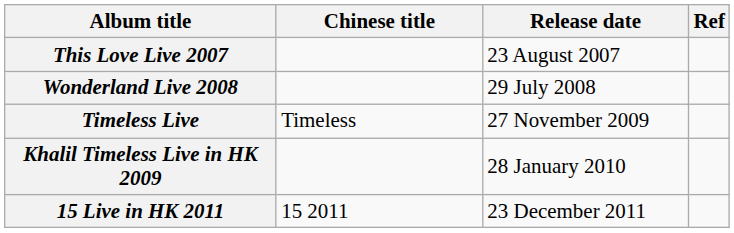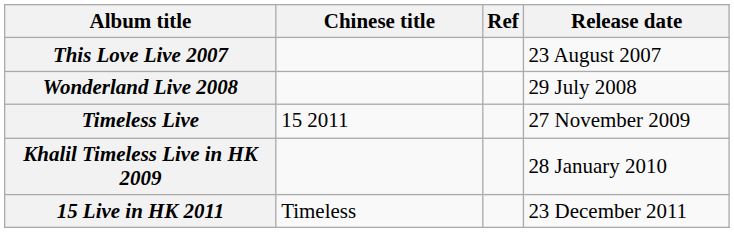 <table class="wikitable">
 <tr>
 <th align="left" width="200px">Album title</th>
 <th align="left" width="150px">Chinese title</th>
+<th>Ref</th>
 <th align="left" width="150px">Release date</th>
-<th>Ref</th>
 </tr>
 <tr>
 <th><em>This Love Live 2007</em></th>
 <td></td>
+<td></td>
 <td>23 August 2007</td>
-<td></td>
 </tr>
 <tr>
 <th><em>Wonderland Live 2008</em></th>
 <td></td>
+<td></td>
 <td>29 July 2008</td>
-<td></td>
 </tr>
 <tr>
 <th><em>Timeless Live</em></th>
-<td>Timeless </td>
+<td>15 2011</td>
+<td></td>
 <td>27 November 2009</td>
-<td></td>
 </tr>
 <tr>
 <th><em>Khalil Timeless Live in HK 2009</em></th>
 <td></td>
+<td></td>
 <td>28 January 2010</td>
-<td></td>
 </tr>
 <tr>
 <th><em>15 Live in HK 2011</em></th>
-<td>15 2011</td>
+<td>Timeless </td>
+<td></td>
 <td>23 December 2011</td>
-<td></td>
 </tr>
 </table>
